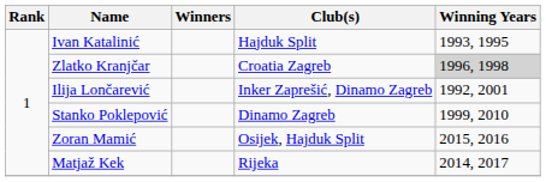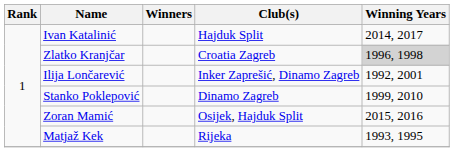 <table class="wikitable">
 <tr>
 <th>Rank</th>
 <th>Name</th>
 <th>Winners</th>
 <th>Club(s)</th>
 <th>Winning Years</th>
 </tr>
 <tr>
 <td rowspan=6 style="text-align:center;">1</td>
 <td> <a href='#'>Ivan Katalinić</a></td>
 <td></td>
 <td><a href='#'>Hajduk Split</a></td>
-<td>1993, 1995</td>
+<td>2014, 2017</td>
 </tr>
 <tr>
 <td> <a href='#'>Zlatko Kranjčar</a></td>
 <td></td>
 <td><a href='#'>Croatia Zagreb</a></td>
 <td style="background: lightgrey;">1996, 1998</td>
 </tr>
 <tr>
 <td> <a href='#'>Ilija Lončarević</a></td>
 <td></td>
 <td><a href='#'>Inker Zaprešić</a>, <a href='#'>Dinamo Zagreb</a></td>
 <td>1992, 2001</td>
 </tr>
 <tr>
 <td> <a href='#'>Stanko Poklepović</a></td>
 <td></td>
 <td><a href='#'>Dinamo Zagreb</a></td>
 <td>1999, 2010</td>
 </tr>
 <tr>
 <td> <a href='#'>Zoran Mamić</a></td>
 <td></td>
 <td><a href='#'>Osijek</a>, <a href='#'>Hajduk Split</a></td>
 <td>2015, 2016</td>
 </tr>
 <tr>
 <td> <a href='#'>Matjaž Kek</a></td>
 <td></td>
 <td><a href='#'>Rijeka</a></td>
-<td>2014, 2017</td>
+<td>1993, 1995</td>
 </tr>
 <tr>
 </tr>
 </table>
